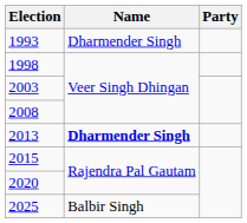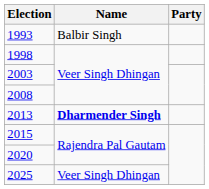 <table class="wikitable sortable">
 <tr>
 <th>Election</th>
 <th>Name</th>
 <th colspan=2>Party</th>
 </tr>
 <tr>
 <td><a href='#'>1993</a></td>
-<td><a href='#'>Dharmender Singh</a></td>
+<td>Balbir Singh</td>
 <td></td>
 </tr>
 <tr>
 <td><a href='#'>1998</a></td>
 <td rowspan="3"><a href='#'>Veer Singh Dhingan</a></td>
 <td></td>
 </tr>
 <tr>
 <td><a href='#'>2003</a></td>
 </tr>
 <tr>
 <td><a href='#'>2008</a></td>
 </tr>
 <tr>
 <td><a href='#'>2013</a></td>
 <td><strong><a href='#'>Dharmender Singh</a></strong></td>
 <td></td>
 </tr>
 <tr>
 <td><a href='#'>2015</a></td>
 <td rowspan="2"><a href='#'>Rajendra Pal Gautam</a></td>
 </tr>
 <tr>
 <td><a href='#'>2020</a></td>
 </tr>
 <tr>
 <td><a href='#'>2025</a></td>
-<td>Balbir Singh</td>
+<td><a href='#'>Veer Singh Dhingan</a></td>
 </tr>
 </table>
